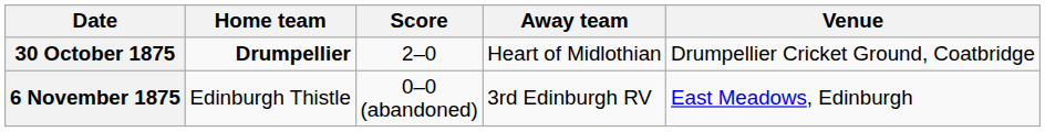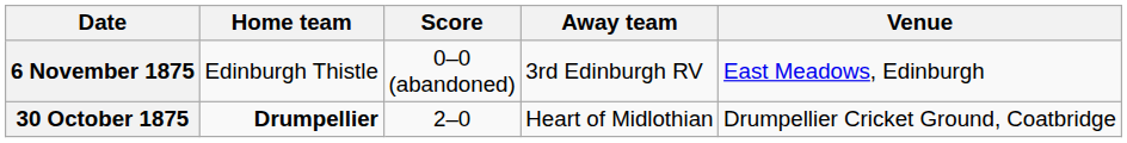 <table class="wikitable football-result-list" style="max-width: 80em; text-align: center">
 <tr>
 <th scope="col">Date</th>
 <th scope="col">Home team</th>
 <th scope="col">Score</th>
 <th scope="col">Away team</th>
 <th scope="col">Venue</th>
 </tr>
 <tr>
+<th scope="row">6 November 1875</th>
+<td align=right>Edinburgh Thistle</td>
+<td>0–0<br>(abandoned)</td>
+<td align=left>3rd Edinburgh RV</td>
+<td align=left><a href='#'>East Meadows</a>, Edinburgh</td>
+</tr>
+<tr>
 <th scope="row">30 October 1875</th>
 <td align=right><strong>Drumpellier</strong></td>
 <td>2–0</td>
 <td align=left>Heart of Midlothian</td>
 <td align=left>Drumpellier Cricket Ground, Coatbridge</td>
 </tr>
-<tr>
-<th scope="row">6 November 1875</th>
-<td align=right>Edinburgh Thistle</td>
-<td>0–0<br>(abandoned)</td>
-<td align=left>3rd Edinburgh RV</td>
-<td align=left><a href='#'>East Meadows</a>, Edinburgh</td>
-</tr>
 </table>
